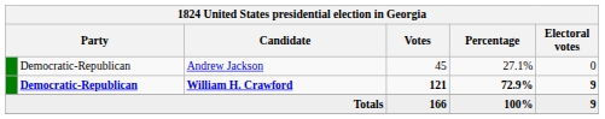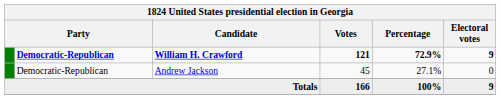 <table class="wikitable" style="font-size: 95%;">
 <tr>
 <th colspan="6">1824 United States presidential election in Georgia</th>
 </tr>
 <tr>
 <th colspan="2" style="width: 15em">Party</th>
 <th style="width: 17em">Candidate</th>
 <th style="width: 5em">Votes</th>
 <th style="width: 7em">Percentage</th>
 <th style="width: 5em">Electoral votes</th>
 </tr>
 <tr>
 <th style="background-color:#008000; width: 3px"></th>
+<td style="width: 130px"><strong><a href='#'>Democratic-Republican</a></strong></td>
+<td><strong><a href='#'>William H. Crawford</a></strong></td>
+<td align="right"><strong>121</strong></td>
+<td align="right"><strong>72.9%</strong></td>
+<td align="right"><strong>9</strong></td>
+</tr>
+<tr>
+<th style="background-color:#008000; width: 3px"></th>
 <td style="width: 130px">Democratic-Republican</td>
 <td><a href='#'>Andrew Jackson</a></td>
 <td align="right">45</td>
 <td align="right">27.1%</td>
 <td align="right">0</td>
-</tr>
-<tr>
-<th style="background-color:#008000; width: 3px"></th>
-<td style="width: 130px"><strong><a href='#'>Democratic-Republican</a></strong></td>
-<td><strong><a href='#'>William H. Crawford</a></strong></td>
-<td align="right"><strong>121</strong></td>
-<td align="right"><strong>72.9%</strong></td>
-<td align="right"><strong>9</strong></td>
 </tr>
 <tr>
 </tr>
 <tr bgcolor="#EEEEEE">
 <td colspan="3" align="right"><strong>Totals</strong></td>
 <td align="right"><strong>166</strong></td>
 <td align="right"><strong>100%</strong></td>
 <td align="right"><strong>9</strong></td>
 </tr>
 <tr>
 </tr>
 </table>
